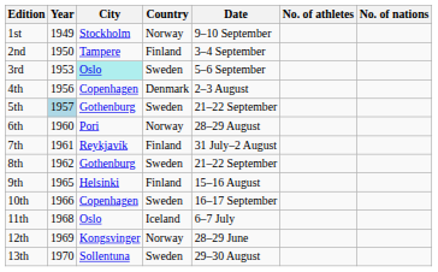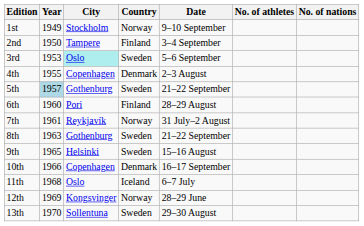 <table class="wikitable">
 <tr>
 <th>Edition</th>
 <th>Year</th>
 <th>City</th>
 <th>Country</th>
 <th>Date</th>
 <th>No. of athletes</th>
 <th>No. of nations</th>
 </tr>
 <tr>
 <td>1st</td>
 <td>1949</td>
 <td><a href='#'>Stockholm</a></td>
 <td>Norway</td>
 <td>9–10 September</td>
 <td></td>
 <td></td>
 </tr>
 <tr>
 <td>2nd</td>
 <td>1950</td>
 <td><a href='#'>Tampere</a></td>
 <td>Finland</td>
 <td>3–4 September</td>
 <td></td>
 <td></td>
 </tr>
 <tr>
 <td>3rd</td>
 <td>1953</td>
 <td style="background: paleturquoise;"><a href='#'>Oslo</a></td>
 <td>Sweden</td>
 <td>5–6 September</td>
 <td></td>
 <td></td>
 </tr>
 <tr>
 <td>4th</td>
-<td>1956</td>
+<td>1955</td>
 <td><a href='#'>Copenhagen</a></td>
 <td>Denmark</td>
 <td>2–3 August</td>
 <td></td>
 <td></td>
 </tr>
 <tr>
 <td>5th</td>
 <td style="background: lightblue;">1957</td>
 <td><a href='#'>Gothenburg</a></td>
 <td>Sweden</td>
 <td>21–22 September</td>
 <td></td>
 <td></td>
 </tr>
 <tr>
 <td>6th</td>
 <td>1960</td>
 <td><a href='#'>Pori</a></td>
-<td>Norway</td>
+<td>Finland</td>
 <td>28–29 August</td>
 <td></td>
 <td></td>
 </tr>
 <tr>
 <td>7th</td>
 <td>1961</td>
 <td><a href='#'>Reykjavík</a></td>
-<td>Finland</td>
+<td>Norway</td>
 <td>31 July–2 August</td>
 <td></td>
 <td></td>
 </tr>
 <tr>
 <td>8th</td>
-<td>1962</td>
+<td>1963</td>
 <td><a href='#'>Gothenburg</a></td>
 <td>Sweden</td>
 <td>21–22 September</td>
 <td></td>
 <td></td>
 </tr>
 <tr>
 <td>9th</td>
 <td>1965</td>
 <td><a href='#'>Helsinki</a></td>
-<td>Finland</td>
+<td>Sweden</td>
 <td>15–16 August</td>
 <td></td>
 <td></td>
 </tr>
 <tr>
 <td>10th</td>
 <td>1966</td>
 <td><a href='#'>Copenhagen</a></td>
-<td>Sweden</td>
+<td>Denmark</td>
 <td>16–17 September</td>
 <td></td>
 <td></td>
 </tr>
 <tr>
 <td>11th</td>
 <td>1968</td>
 <td><a href='#'>Oslo</a></td>
 <td>Iceland</td>
 <td>6–7 July</td>
 <td></td>
 <td></td>
 </tr>
 <tr>
 <td>12th</td>
 <td>1969</td>
 <td><a href='#'>Kongsvinger</a></td>
 <td>Norway</td>
 <td>28–29 June</td>
 <td></td>
 <td></td>
 </tr>
 <tr>
 <td>13th</td>
 <td>1970</td>
 <td><a href='#'>Sollentuna</a></td>
 <td>Sweden</td>
 <td>29–30 August</td>
 <td></td>
 <td></td>
 </tr>
 </table>
